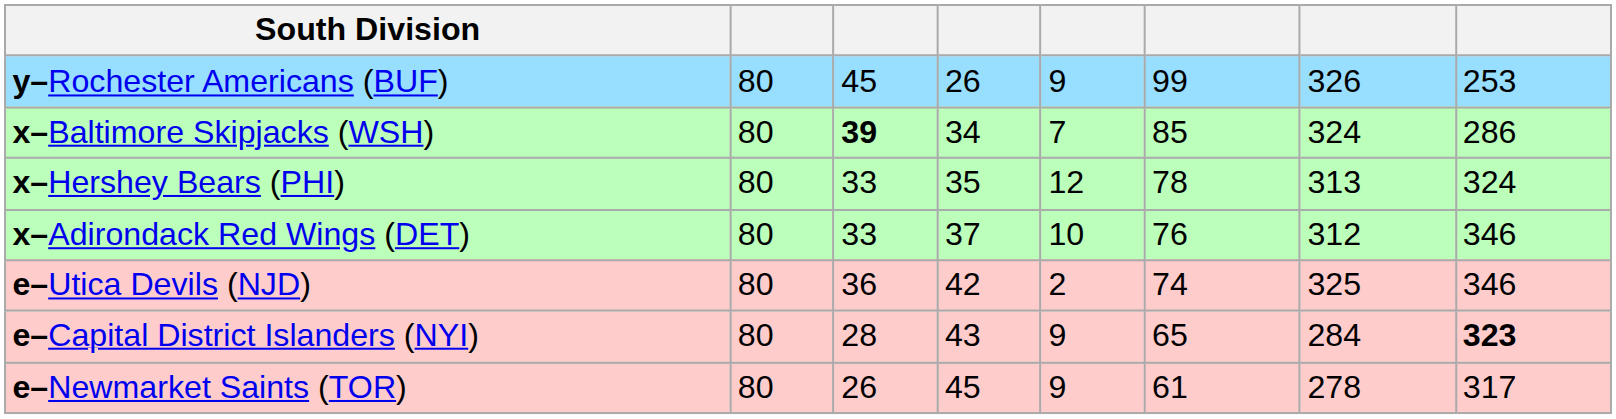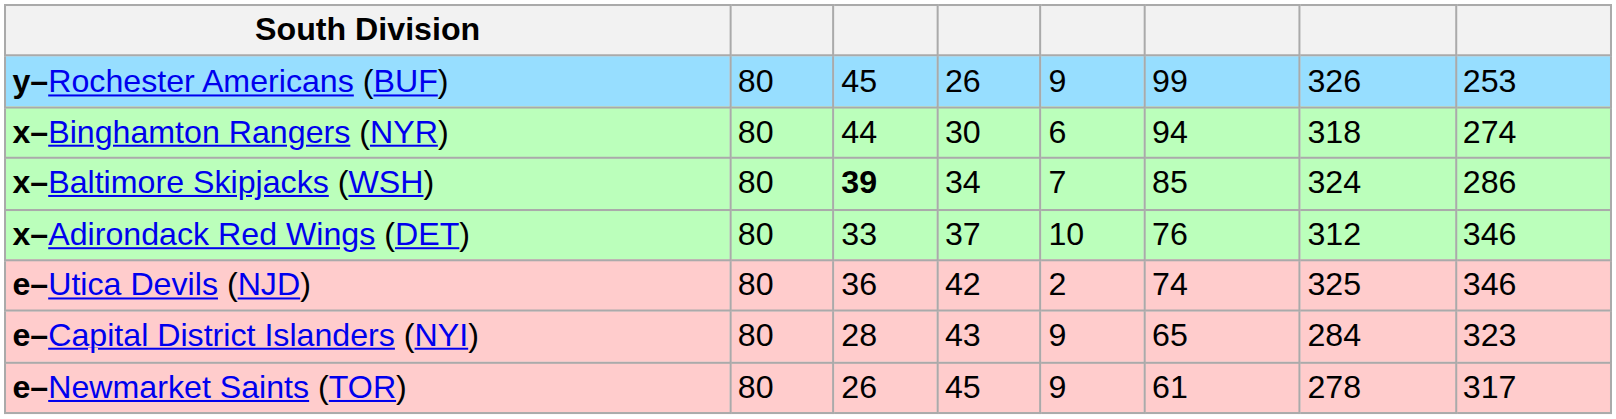 <table class="wikitable" style="width:50em">
 <tr>
 <th width="35%">South Division</th>
 <th width="5%"></th>
 <th width="5%"></th>
 <th width="5%"></th>
 <th width="5%"></th>
 <th width="7.5%"></th>
 <th width="7.5%"></th>
 <th width="7.5%"></th>
 </tr>
 <tr bgcolor="#97DEFF">
 <td><strong>y–</strong><a href='#'>Rochester Americans</a> (<a href='#'>BUF</a>)</td>
 <td>80</td>
 <td>45</td>
 <td>26</td>
 <td>9</td>
 <td>99</td>
 <td>326</td>
 <td>253</td>
 </tr>
 <tr bgcolor="#bbffbb">
+<td><strong>x–</strong><a href='#'>Binghamton Rangers</a> (<a href='#'>NYR</a>)</td>
+<td>80</td>
+<td>44</td>
+<td>30</td>
+<td>6</td>
+<td>94</td>
+<td>318</td>
+<td>274</td>
+</tr>
+<tr bgcolor="#bbffbb">
 <td><strong>x–</strong><a href='#'>Baltimore Skipjacks</a> (<a href='#'>WSH</a>)</td>
 <td>80</td>
 <td><strong>39</strong></td>
 <td>34</td>
 <td>7</td>
 <td>85</td>
 <td>324</td>
 <td>286</td>
-</tr>
-<tr bgcolor="#bbffbb">
-<td><strong>x–</strong><a href='#'>Hershey Bears</a> (<a href='#'>PHI</a>)</td>
-<td>80</td>
-<td>33</td>
-<td>35</td>
-<td>12</td>
-<td>78</td>
-<td>313</td>
-<td>324</td>
 </tr>
 <tr bgcolor="#bbffbb">
 <td><strong>x–</strong><a href='#'>Adirondack Red Wings</a> (<a href='#'>DET</a>)</td>
 <td>80</td>
 <td>33</td>
 <td>37</td>
 <td>10</td>
 <td>76</td>
 <td>312</td>
 <td>346</td>
 </tr>
 <tr bgcolor="#ffcccc">
 <td><strong>e–</strong><a href='#'>Utica Devils</a> (<a href='#'>NJD</a>)</td>
 <td>80</td>
 <td>36</td>
 <td>42</td>
 <td>2</td>
 <td>74</td>
 <td>325</td>
 <td>346</td>
 </tr>
 <tr bgcolor="#ffcccc">
 <td><strong>e–</strong><a href='#'>Capital District Islanders</a> (<a href='#'>NYI</a>)</td>
 <td>80</td>
 <td>28</td>
 <td>43</td>
 <td>9</td>
 <td>65</td>
 <td>284</td>
-<td><strong>323</strong></td>
+<td>323</td>
 </tr>
 <tr bgcolor="#ffcccc">
 <td><strong>e–</strong><a href='#'>Newmarket Saints</a> (<a href='#'>TOR</a>)</td>
 <td>80</td>
 <td>26</td>
 <td>45</td>
 <td>9</td>
 <td>61</td>
 <td>278</td>
 <td>317</td>
 </tr>
 </table>
